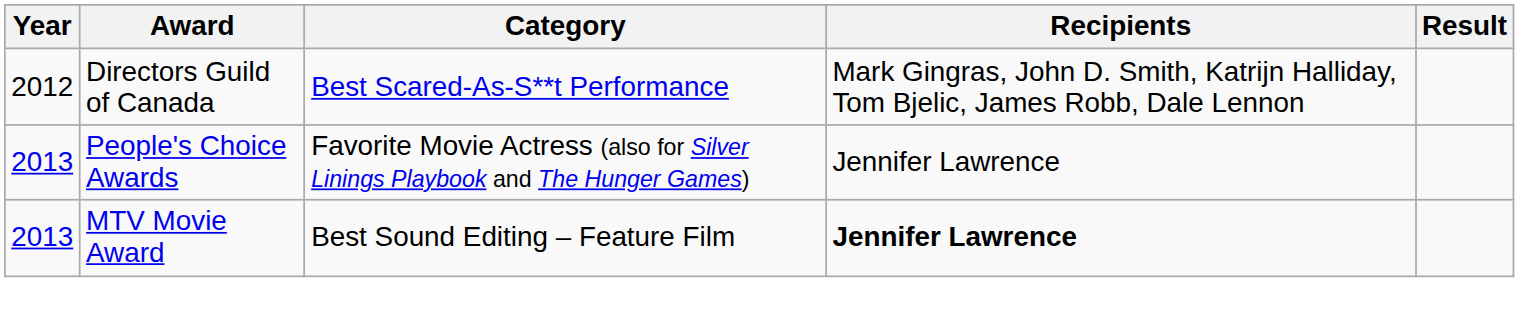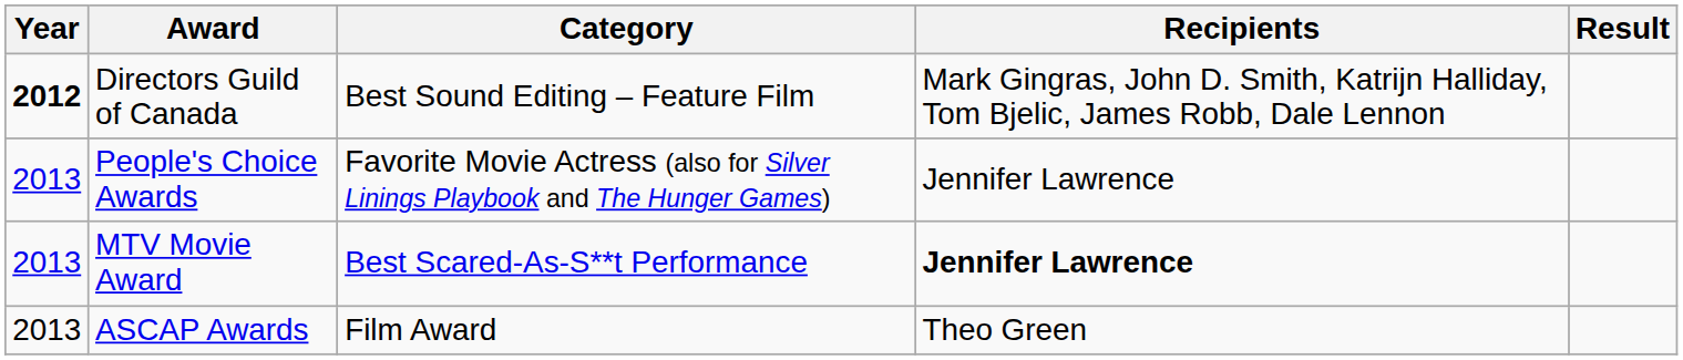 <table class="wikitable">
 <tr>
 <th>Year</th>
 <th>Award</th>
 <th>Category</th>
 <th>Recipients</th>
 <th>Result</th>
 </tr>
 <tr>
-<td>2012</td>
+<td><strong>2012</strong></td>
 <td>Directors Guild of Canada</td>
-<td><a href='#'>Best Scared-As-S**t Performance</a></td>
+<td>Best Sound Editing – Feature Film</td>
 <td>Mark Gingras, John D. Smith, Katrijn Halliday, Tom Bjelic, James Robb, Dale Lennon</td>
 <td></td>
 </tr>
 <tr>
 <td><a href='#'>2013</a></td>
 <td><a href='#'>People's Choice Awards</a></td>
 <td>Favorite Movie Actress <small>(also for <em><a href='#'>Silver Linings Playbook</a></em> and <em><a href='#'>The Hunger Games</a></em>)</small></td>
 <td>Jennifer Lawrence</td>
 <td></td>
 </tr>
 <tr>
 <td><a href='#'>2013</a></td>
 <td><a href='#'>MTV Movie Award</a></td>
-<td>Best Sound Editing – Feature Film</td>
+<td><a href='#'>Best Scared-As-S**t Performance</a></td>
 <td><strong>Jennifer Lawrence</strong></td>
 <td></td>
 </tr>
+<tr>
+<td>2013</td>
+<td><a href='#'>ASCAP Awards</a></td>
+<td>Film Award</td>
+<td>Theo Green</td>
+<td></td>
+</tr>
 </table>
